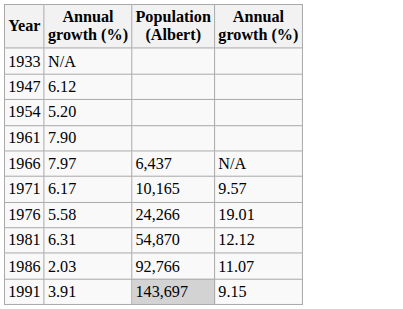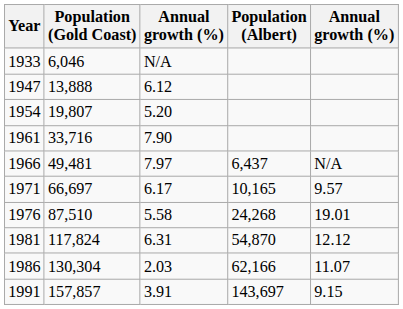 <table class="wikitable">
 <tr>
 <th>Year</th>
+<th>Population<br>(Gold Coast)</th>
 <th>Annual<br>growth (%)</th>
 <th>Population<br>(Albert)</th>
 <th>Annual<br>growth (%)</th>
 </tr>
 <tr>
 <td>1933</td>
+<td>6,046</td>
 <td>N/A</td>
 <td></td>
 <td></td>
 </tr>
 <tr>
 <td>1947</td>
+<td>13,888</td>
 <td>6.12</td>
 <td></td>
 <td></td>
 </tr>
 <tr>
 <td>1954</td>
+<td>19,807</td>
 <td>5.20</td>
 <td></td>
 <td></td>
 </tr>
 <tr>
 <td>1961</td>
+<td>33,716</td>
 <td>7.90</td>
 <td></td>
 <td></td>
 </tr>
 <tr>
 <td>1966</td>
+<td>49,481</td>
 <td>7.97</td>
 <td>6,437</td>
 <td>N/A</td>
 </tr>
 <tr>
 <td>1971</td>
+<td>66,697</td>
 <td>6.17</td>
 <td>10,165</td>
 <td>9.57</td>
 </tr>
 <tr>
 <td>1976</td>
+<td>87,510</td>
 <td>5.58</td>
-<td>24,266</td>
+<td>24,268</td>
 <td>19.01</td>
 </tr>
 <tr>
 <td>1981</td>
+<td>117,824</td>
 <td>6.31</td>
 <td>54,870</td>
 <td>12.12</td>
 </tr>
 <tr>
 <td>1986</td>
+<td>130,304</td>
 <td>2.03</td>
-<td>92,766</td>
+<td>62,166</td>
 <td>11.07</td>
 </tr>
 <tr>
 <td>1991</td>
+<td>157,857</td>
 <td>3.91</td>
-<td style="background: lightgrey;">143,697</td>
+<td>143,697</td>
 <td>9.15</td>
 </tr>
 </table>
